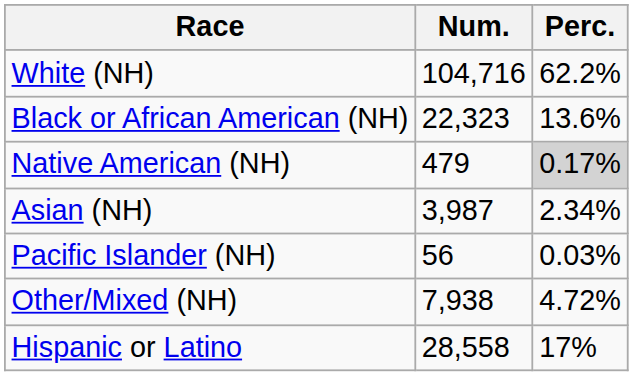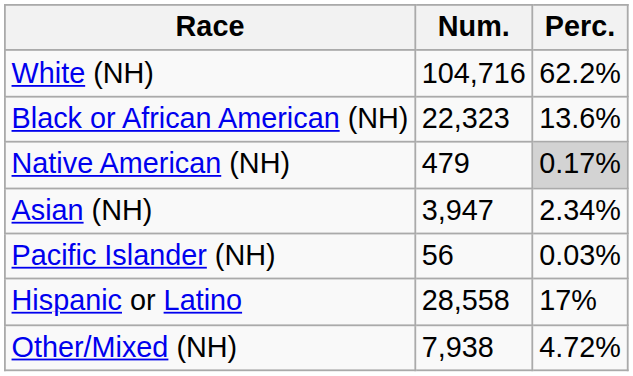 <table class="wikitable">
 <tr>
 <th>Race</th>
 <th>Num.</th>
 <th>Perc.</th>
 </tr>
 <tr>
 <td><a href='#'>White</a> (NH)</td>
 <td>104,716</td>
 <td>62.2%</td>
 </tr>
 <tr>
 <td><a href='#'>Black or African American</a> (NH)</td>
 <td>22,323</td>
 <td>13.6%</td>
 </tr>
 <tr>
 <td><a href='#'>Native American</a> (NH)</td>
 <td>479</td>
 <td style="background: lightgrey;">0.17%</td>
 </tr>
 <tr>
 <td><a href='#'>Asian</a> (NH)</td>
-<td>3,987</td>
+<td>3,947</td>
 <td>2.34%</td>
 </tr>
 <tr>
 <td><a href='#'>Pacific Islander</a> (NH)</td>
 <td>56</td>
 <td>0.03%</td>
 </tr>
 <tr>
+<td><a href='#'>Hispanic</a> or <a href='#'>Latino</a></td>
+<td>28,558</td>
+<td>17%</td>
+</tr>
+<tr>
 <td><a href='#'>Other/Mixed</a> (NH)</td>
 <td>7,938</td>
 <td>4.72%</td>
 </tr>
-<tr>
-<td><a href='#'>Hispanic</a> or <a href='#'>Latino</a></td>
-<td>28,558</td>
-<td>17%</td>
-</tr>
 </table>
